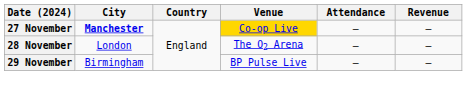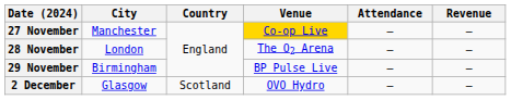 <table class="wikitable plainrowheaders" style="text-align:center;">
 <tr>
 <th scope="col" style="width:10em;">Date (2024)</th>
 <th scope="col" style="width:10em;">City</th>
 <th scope="col" style="width:10em;">Country</th>
 <th scope="col" style="width:20em;">Venue</th>
 <th scope="col" style="width:10em;">Attendance</th>
 <th scope="col" style="width:10em;">Revenue</th>
 </tr>
 <tr>
 <th scope="row" style="text-align:center;">27 November</th>
-<td><strong><a href='#'>Manchester</a></strong></td>
+<td><a href='#'>Manchester</a></td>
 <td rowspan="3">England</td>
 <td style="background: gold;"><a href='#'>Co-op Live</a></td>
 <td>—</td>
 <td>—</td>
 </tr>
 <tr>
 <th scope="row" style="text-align:center;">28 November</th>
 <td><a href='#'>London</a></td>
 <td><a href='#'>The O<sub>2</sub> Arena</a></td>
 <td>—</td>
 <td>—</td>
 </tr>
 <tr>
 <th scope="row" style="text-align:center;">29 November</th>
 <td><a href='#'>Birmingham</a></td>
 <td><a href='#'>BP Pulse Live</a></td>
 <td>—</td>
 <td>—</td>
 </tr>
+<tr>
+<th scope="row" style="text-align:center;">2 December</th>
+<td><a href='#'>Glasgow</a></td>
+<td>Scotland</td>
+<td><a href='#'>OVO Hydro</a></td>
+<td>—</td>
+<td>—</td>
+</tr>
 </table>
